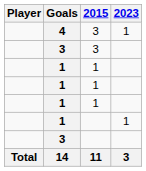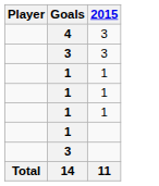 <table class="wikitable sortable" style="text-align:center;">
 <tr>
 <th>Player</th>
 <th>Goals</th>
 <th><a href='#'>2015</a></th>
-<th><a href='#'>2023</a></th>
 </tr>
 <tr>
 <td align="left"></td>
 <th>4</th>
 <td>3</td>
-<td>1</td>
 </tr>
 <tr>
 <td align="left"></td>
 <th>3</th>
 <td>3</td>
-<td></td>
 </tr>
 <tr>
 <td align="left"></td>
 <th>1</th>
 <td>1</td>
-<td></td>
 </tr>
 <tr>
 <td align="left"></td>
 <th>1</th>
 <td>1</td>
-<td></td>
 </tr>
 <tr>
 <td align="left"></td>
 <th>1</th>
 <td>1</td>
-<td></td>
 </tr>
 <tr>
 <td align="left"></td>
 <th>1</th>
 <td></td>
-<td>1</td>
 </tr>
 <tr>
 <td align="left"></td>
 <th>3</th>
-<td></td>
 <td></td>
 </tr>
 <tr class="sortbottom">
 <th>Total</th>
 <th>14</th>
 <th>11</th>
-<th>3</th>
 </tr>
 </table>
